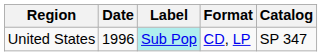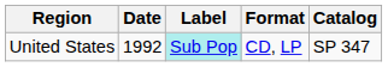 <table class="wikitable">
 <tr>
 <th>Region</th>
 <th>Date</th>
 <th>Label</th>
 <th>Format</th>
 <th>Catalog</th>
 </tr>
 <tr>
 <td>United States</td>
-<td>1996</td>
+<td>1992</td>
 <td style="background: paleturquoise;"><a href='#'>Sub Pop</a></td>
 <td><a href='#'>CD</a>, <a href='#'>LP</a></td>
 <td>SP 347</td>
 </tr>
 </table>
